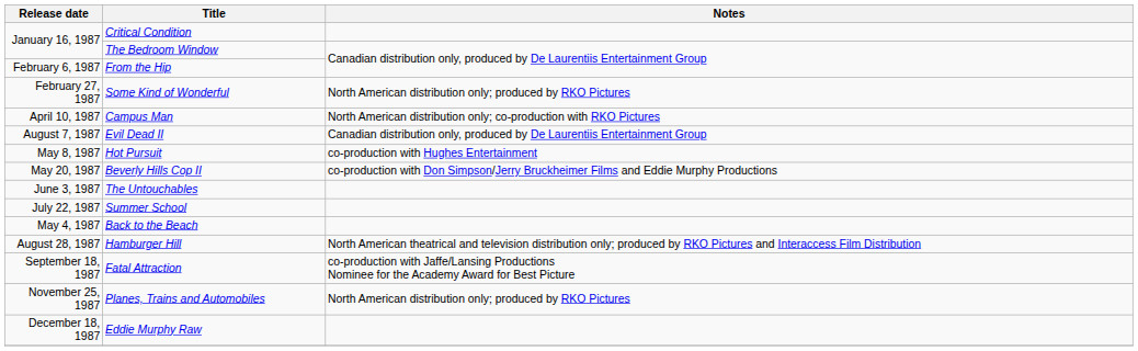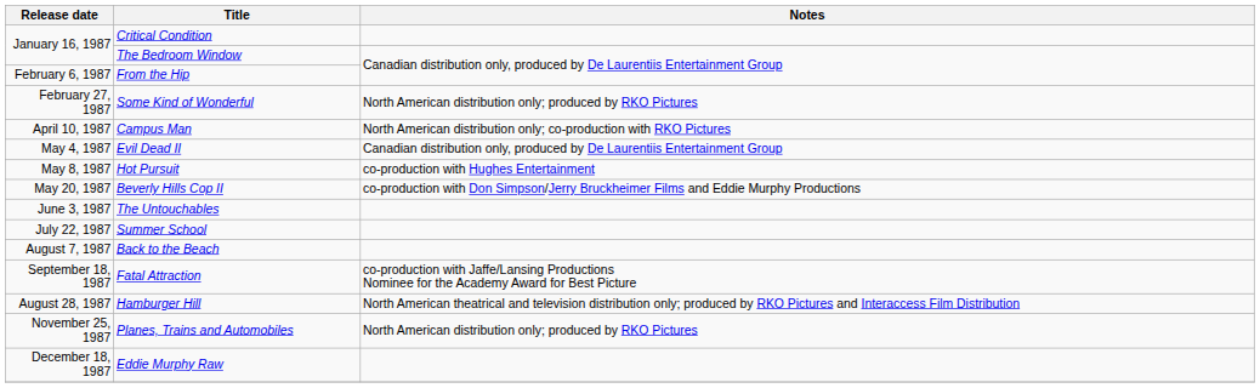 <table class="wikitable sortable" style="width:100%;">
 <tr>
 <th scope="col" style="width:130px;">Release date</th>
 <th>Title</th>
 <th>Notes</th>
 </tr>
 <tr>
 <td style="text-align:right;" rowspan="2">January 16, 1987</td>
 <td><em><a href='#'>Critical Condition</a></em></td>
 <td></td>
 </tr>
 <tr>
 <td><em><a href='#'>The Bedroom Window</a></em></td>
 <td rowspan="2">Canadian distribution only, produced by <a href='#'>De Laurentiis Entertainment Group</a></td>
 </tr>
 <tr>
 <td style="text-align:right;">February 6, 1987</td>
 <td><em><a href='#'>From the Hip</a></em></td>
 </tr>
 <tr>
 <td style="text-align:right;">February 27, 1987</td>
 <td><em><a href='#'>Some Kind of Wonderful</a></em></td>
 <td>North American distribution only; produced by <a href='#'>RKO Pictures</a></td>
 </tr>
 <tr>
 <td style="text-align:right;">April 10, 1987</td>
 <td><em><a href='#'>Campus Man</a></em></td>
 <td>North American distribution only; co-production with <a href='#'>RKO Pictures</a></td>
 </tr>
 <tr>
-<td style="text-align:right;">August 7, 1987</td>
+<td style="text-align:right;">May 4, 1987</td>
 <td><em><a href='#'>Evil Dead II</a></em></td>
 <td>Canadian distribution only, produced by <a href='#'>De Laurentiis Entertainment Group</a></td>
 </tr>
 <tr>
 <td style="text-align:right;">May 8, 1987</td>
 <td><em><a href='#'>Hot Pursuit</a></em></td>
 <td>co-production with <a href='#'>Hughes Entertainment</a></td>
 </tr>
 <tr>
 <td style="text-align:right;">May 20, 1987</td>
 <td><em><a href='#'>Beverly Hills Cop II</a></em></td>
 <td>co-production with <a href='#'>Don Simpson</a>/<a href='#'>Jerry Bruckheimer Films</a> and Eddie Murphy Productions</td>
 </tr>
 <tr>
 <td style="text-align:right;">June 3, 1987</td>
 <td><em><a href='#'>The Untouchables</a></em></td>
 <td></td>
 </tr>
 <tr>
 <td style="text-align:right;">July 22, 1987</td>
 <td><em><a href='#'>Summer School</a></em></td>
 <td></td>
 </tr>
 <tr>
-<td style="text-align:right;">May 4, 1987</td>
+<td style="text-align:right;">August 7, 1987</td>
 <td><em><a href='#'>Back to the Beach</a></em></td>
 <td></td>
+</tr>
+<tr>
+<td style="text-align:right;">September 18, 1987</td>
+<td><em><a href='#'>Fatal Attraction</a></em></td>
+<td>co-production with Jaffe/Lansing Productions<br>Nominee for the Academy Award for Best Picture</td>
 </tr>
 <tr>
 <td style="text-align:right;">August 28, 1987</td>
 <td><em><a href='#'>Hamburger Hill</a></em></td>
 <td>North American theatrical and television distribution only; produced by <a href='#'>RKO Pictures</a> and <a href='#'>Interaccess Film Distribution</a></td>
-</tr>
-<tr>
-<td style="text-align:right;">September 18, 1987</td>
-<td><em><a href='#'>Fatal Attraction</a></em></td>
-<td>co-production with Jaffe/Lansing Productions<br>Nominee for the Academy Award for Best Picture</td>
 </tr>
 <tr>
 <td style="text-align:right;">November 25, 1987</td>
 <td><em><a href='#'>Planes, Trains and Automobiles</a></em></td>
 <td>North American distribution only; produced by <a href='#'>RKO Pictures</a></td>
 </tr>
 <tr>
 <td style="text-align:right;">December 18, 1987</td>
 <td><em><a href='#'>Eddie Murphy Raw</a></em></td>
 <td></td>
 </tr>
 <tr>
 </tr>
 </table>
